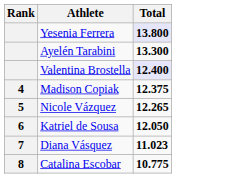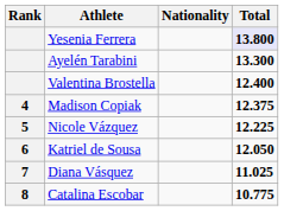 <table class="wikitable sortable" style="text-align:left">
 <tr>
 <th scope=col>Rank</th>
 <th scope=col>Athlete</th>
+<th scope=col>Nationality</th>
 <th scope=col>Total</th>
 </tr>
 <tr>
 <th scope=row></th>
 <td align=left><a href='#'>Yesenia Ferrera</a></td>
+<td></td>
 <td style="background: lavender;"><strong>13.800</strong></td>
 </tr>
 <tr>
 <th scope=row></th>
 <td align=left><a href='#'>Ayelén Tarabini</a></td>
+<td></td>
 <td><strong>13.300</strong></td>
 </tr>
 <tr>
 <th scope=row></th>
 <td align=left><a href='#'>Valentina Brostella</a></td>
-<td style="background: lavender;"><strong>12.400</strong></td>
+<td></td>
+<td><strong>12.400</strong></td>
 </tr>
 <tr>
 <th scope=row>4</th>
 <td align=left><a href='#'>Madison Copiak</a></td>
+<td></td>
 <td><strong>12.375</strong></td>
 </tr>
 <tr>
 <th scope=row>5</th>
 <td align=left><a href='#'>Nicole Vázquez</a></td>
-<td><strong>12.265</strong></td>
+<td></td>
+<td><strong>12.225</strong></td>
 </tr>
 <tr>
 <th scope=row>6</th>
 <td align=left><a href='#'>Katriel de Sousa</a></td>
+<td></td>
 <td><strong>12.050</strong></td>
 </tr>
 <tr>
 <th scope=row>7</th>
 <td align=left><a href='#'>Diana Vásquez</a></td>
-<td><strong>11.023</strong></td>
+<td></td>
+<td><strong>11.025</strong></td>
 </tr>
 <tr>
 <th scope=row>8</th>
 <td align=left><a href='#'>Catalina Escobar</a></td>
+<td></td>
 <td><strong>10.775</strong></td>
 </tr>
 </table>
